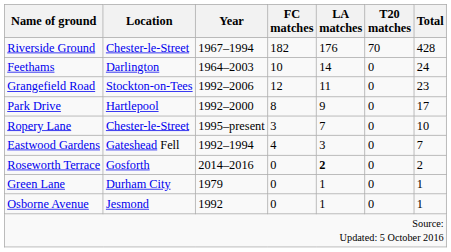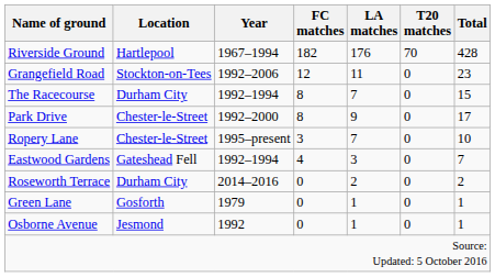 <table class="wikitable">
 <tr>
 <th>Name of ground</th>
 <th>Location</th>
 <th>Year</th>
 <th>FC<br>matches</th>
 <th>LA<br>matches</th>
 <th>T20<br>matches</th>
 <th>Total</th>
 </tr>
 <tr>
 <td><a href='#'>Riverside Ground</a></td>
-<td><a href='#'>Chester-le-Street</a></td>
+<td><a href='#'>Hartlepool</a></td>
 <td>1967–1994</td>
 <td>182</td>
 <td>176</td>
 <td>70</td>
 <td>428</td>
-</tr>
-<tr>
-<td><a href='#'>Feethams</a></td>
-<td><a href='#'>Darlington</a></td>
-<td>1964–2003</td>
-<td>10</td>
-<td>14</td>
-<td>0</td>
-<td>24</td>
 </tr>
 <tr>
 <td><a href='#'>Grangefield Road</a></td>
 <td><a href='#'>Stockton-on-Tees</a></td>
 <td>1992–2006</td>
 <td>12</td>
 <td>11</td>
 <td>0</td>
 <td>23</td>
 </tr>
 <tr>
+<td><a href='#'>The Racecourse</a></td>
+<td><a href='#'>Durham City</a></td>
+<td>1992–1994</td>
+<td>8</td>
+<td>7</td>
+<td>0</td>
+<td>15</td>
+</tr>
+<tr>
 <td><a href='#'>Park Drive</a></td>
-<td><a href='#'>Hartlepool</a></td>
+<td><a href='#'>Chester-le-Street</a></td>
 <td>1992–2000</td>
 <td>8</td>
 <td>9</td>
 <td>0</td>
 <td>17</td>
 </tr>
 <tr>
 <td><a href='#'>Ropery Lane</a></td>
 <td><a href='#'>Chester-le-Street</a></td>
 <td>1995–present</td>
 <td>3</td>
 <td>7</td>
 <td>0</td>
 <td>10</td>
 </tr>
 <tr>
 <td><a href='#'>Eastwood Gardens</a></td>
 <td><a href='#'>Gateshead</a> Fell</td>
 <td>1992–1994</td>
 <td>4</td>
 <td>3</td>
 <td>0</td>
 <td>7</td>
 </tr>
 <tr>
 <td><a href='#'>Roseworth Terrace</a></td>
-<td><a href='#'>Gosforth</a></td>
+<td><a href='#'>Durham City</a></td>
 <td>2014–2016</td>
 <td>0</td>
-<td><strong>2</strong></td>
+<td>2</td>
 <td>0</td>
 <td>2</td>
 </tr>
 <tr>
 <td><a href='#'>Green Lane</a></td>
-<td><a href='#'>Durham City</a></td>
+<td><a href='#'>Gosforth</a></td>
 <td>1979</td>
 <td>0</td>
 <td>1</td>
 <td>0</td>
 <td>1</td>
 </tr>
 <tr>
 <td><a href='#'>Osborne Avenue</a></td>
 <td><a href='#'>Jesmond</a></td>
 <td>1992</td>
 <td>0</td>
 <td>1</td>
 <td>0</td>
 <td>1</td>
 </tr>
 <tr>
 <td style="text-align:right;" colspan="7"><small>Source:  <br>Updated: 5 October 2016</small></td>
 </tr>
 </table>
